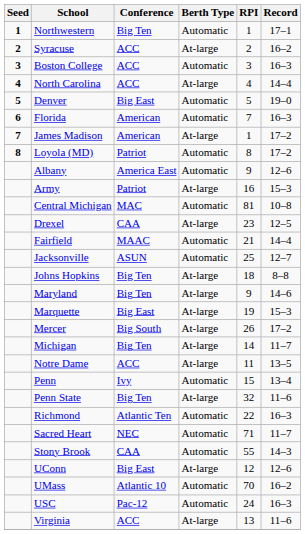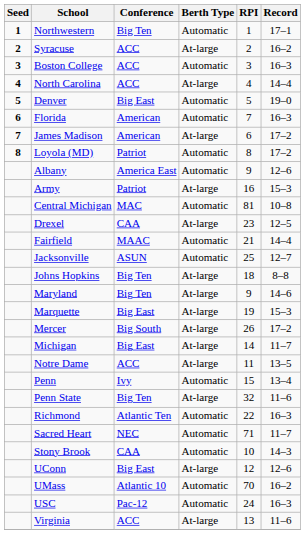 <table class="wikitable sortable">
 <tr>
 <th>Seed</th>
 <th>School</th>
 <th>Conference</th>
 <th>Berth Type</th>
 <th>RPI</th>
 <th>Record</th>
 </tr>
 <tr>
 <td align=center><strong>1</strong></td>
 <td><a href='#'>Northwestern</a></td>
 <td><a href='#'>Big Ten</a></td>
 <td>Automatic</td>
 <td align=center>1</td>
 <td align=center>17–1</td>
 </tr>
 <tr>
 <td align=center><strong>2</strong></td>
 <td><a href='#'>Syracuse</a></td>
 <td><a href='#'>ACC</a></td>
 <td>At-large</td>
 <td align=center>2</td>
 <td align=center>16–2</td>
 </tr>
 <tr>
 <td align=center><strong>3</strong></td>
 <td><a href='#'>Boston College</a></td>
 <td><a href='#'>ACC</a></td>
 <td>Automatic</td>
 <td align=center>3</td>
 <td align=center>16–3</td>
 </tr>
 <tr>
 <td align=center><strong>4</strong></td>
 <td><a href='#'>North Carolina</a></td>
 <td><a href='#'>ACC</a></td>
 <td>At-large</td>
 <td align=center>4</td>
 <td align=center>14–4</td>
 </tr>
 <tr>
 <td align=center><strong>5</strong></td>
 <td><a href='#'>Denver</a></td>
 <td><a href='#'>Big East</a></td>
 <td>Automatic</td>
 <td align=center>5</td>
 <td align=center>19–0</td>
 </tr>
 <tr>
 <td align=center><strong>6</strong></td>
 <td><a href='#'>Florida</a></td>
 <td><a href='#'>American</a></td>
 <td>Automatic</td>
 <td align=center>7</td>
 <td align=center>16–3</td>
 </tr>
 <tr>
 <td align=center><strong>7</strong></td>
 <td><a href='#'>James Madison</a></td>
 <td><a href='#'>American</a></td>
 <td>At-large</td>
-<td align=center>1</td>
+<td align=center>6</td>
 <td align=center>17–2</td>
 </tr>
 <tr>
 <td align=center><strong>8</strong></td>
 <td><a href='#'>Loyola (MD)</a></td>
 <td><a href='#'>Patriot</a></td>
 <td>Automatic</td>
 <td align=center>8</td>
 <td align=center>17–2</td>
 </tr>
 <tr>
 <td></td>
 <td><a href='#'>Albany</a></td>
 <td><a href='#'>America East</a></td>
 <td>Automatic</td>
 <td align=center>9</td>
 <td align=center>12–6</td>
 </tr>
 <tr>
 <td></td>
 <td><a href='#'>Army</a></td>
 <td><a href='#'>Patriot</a></td>
 <td>At-large</td>
 <td align=center>16</td>
 <td align=center>15–3</td>
 </tr>
 <tr>
 <td></td>
 <td><a href='#'>Central Michigan</a></td>
 <td><a href='#'>MAC</a></td>
 <td>Automatic</td>
 <td align=center>81</td>
 <td align=center>10–8</td>
 </tr>
 <tr>
 <td></td>
 <td><a href='#'>Drexel</a></td>
 <td><a href='#'>CAA</a></td>
 <td>At-large</td>
 <td align=center>23</td>
 <td align=center>12–5</td>
 </tr>
 <tr>
 <td></td>
 <td><a href='#'>Fairfield</a></td>
 <td><a href='#'>MAAC</a></td>
 <td>Automatic</td>
 <td align=center>21</td>
 <td align=center>14–4</td>
 </tr>
 <tr>
 <td></td>
 <td><a href='#'>Jacksonville</a></td>
 <td><a href='#'>ASUN</a></td>
 <td>Automatic</td>
 <td align=center>25</td>
 <td align=center>12–7</td>
 </tr>
 <tr>
 <td></td>
 <td><a href='#'>Johns Hopkins</a></td>
 <td><a href='#'>Big Ten</a></td>
 <td>At-large</td>
 <td align=center>18</td>
 <td align=center>8–8</td>
 </tr>
 <tr>
 <td></td>
 <td><a href='#'>Maryland</a></td>
 <td><a href='#'>Big Ten</a></td>
 <td>At-large</td>
 <td align=center>9</td>
 <td align=center>14–6</td>
 </tr>
 <tr>
 <td></td>
 <td><a href='#'>Marquette</a></td>
 <td><a href='#'>Big East</a></td>
 <td>At-large</td>
 <td align=center>19</td>
 <td align=center>15–3</td>
 </tr>
 <tr>
 <td></td>
 <td><a href='#'>Mercer</a></td>
 <td><a href='#'>Big South</a></td>
 <td>At-large</td>
 <td align=center>26</td>
 <td align=center>17–2</td>
 </tr>
 <tr>
 <td></td>
 <td><a href='#'>Michigan</a></td>
-<td><a href='#'>Big Ten</a></td>
+<td><a href='#'>Big East</a></td>
 <td>At-large</td>
 <td align=center>14</td>
 <td align=center>11–7</td>
 </tr>
 <tr>
 <td></td>
 <td><a href='#'>Notre Dame</a></td>
 <td><a href='#'>ACC</a></td>
 <td>At-large</td>
 <td align=center>11</td>
 <td align=center>13–5</td>
 </tr>
 <tr>
 <td></td>
 <td><a href='#'>Penn</a></td>
 <td><a href='#'>Ivy</a></td>
 <td>Automatic</td>
 <td align=center>15</td>
 <td align=center>13–4</td>
 </tr>
 <tr>
 <td></td>
 <td><a href='#'>Penn State</a></td>
 <td><a href='#'>Big Ten</a></td>
 <td>At-large</td>
 <td align=center>32</td>
 <td align=center>11–6</td>
 </tr>
 <tr>
 <td></td>
 <td><a href='#'>Richmond</a></td>
 <td><a href='#'>Atlantic Ten</a></td>
 <td>Automatic</td>
 <td align=center>22</td>
 <td align=center>16–3</td>
 </tr>
 <tr>
 <td></td>
 <td><a href='#'>Sacred Heart</a></td>
 <td><a href='#'>NEC</a></td>
 <td>Automatic</td>
 <td align=center>71</td>
 <td align=center>11–7</td>
 </tr>
 <tr>
 <td></td>
 <td><a href='#'>Stony Brook</a></td>
 <td><a href='#'>CAA</a></td>
 <td>Automatic</td>
-<td align=center>55</td>
+<td align=center>10</td>
 <td align=center>14–3</td>
 </tr>
 <tr>
 <td></td>
 <td><a href='#'>UConn</a></td>
 <td><a href='#'>Big East</a></td>
 <td>At-large</td>
 <td align=center>12</td>
 <td align=center>12–6</td>
 </tr>
 <tr>
 <td></td>
 <td><a href='#'>UMass</a></td>
 <td><a href='#'>Atlantic 10</a></td>
 <td>Automatic</td>
 <td align=center>70</td>
 <td align=center>16–2</td>
 </tr>
 <tr>
 <td></td>
 <td><a href='#'>USC</a></td>
 <td><a href='#'>Pac-12</a></td>
 <td>Automatic</td>
 <td align=center>24</td>
 <td align=center>16–3</td>
 </tr>
 <tr>
 <td></td>
 <td><a href='#'>Virginia</a></td>
 <td><a href='#'>ACC</a></td>
 <td>At-large</td>
 <td align=center>13</td>
 <td align=center>11–6</td>
 </tr>
 <tr>
 </tr>
 </table>
